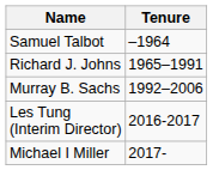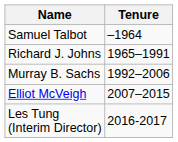 <table class="wikitable" style="float:right;">
 <tr>
 <th>Name</th>
 <th>Tenure</th>
 </tr>
 <tr>
 <td>Samuel Talbot</td>
 <td>–1964</td>
 </tr>
 <tr>
 <td>Richard J. Johns</td>
 <td>1965–1991</td>
 </tr>
 <tr>
 <td>Murray B. Sachs</td>
 <td>1992–2006</td>
 </tr>
 <tr>
+<td><a href='#'>Elliot McVeigh</a></td>
+<td>2007–2015</td>
+</tr>
+<tr>
 <td>Les Tung<br>(Interim Director)</td>
 <td>2016-2017</td>
 </tr>
-<tr>
-<td>Michael I Miller</td>
-<td>2017-</td>
-</tr>
 </table>
